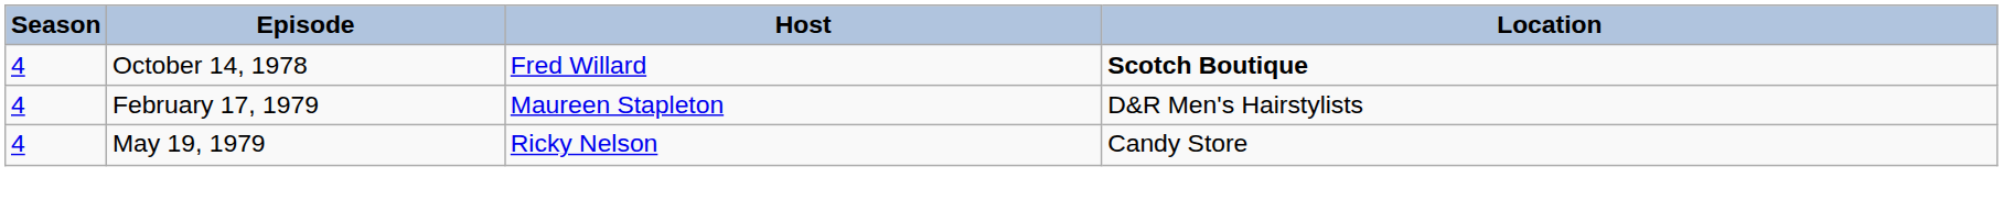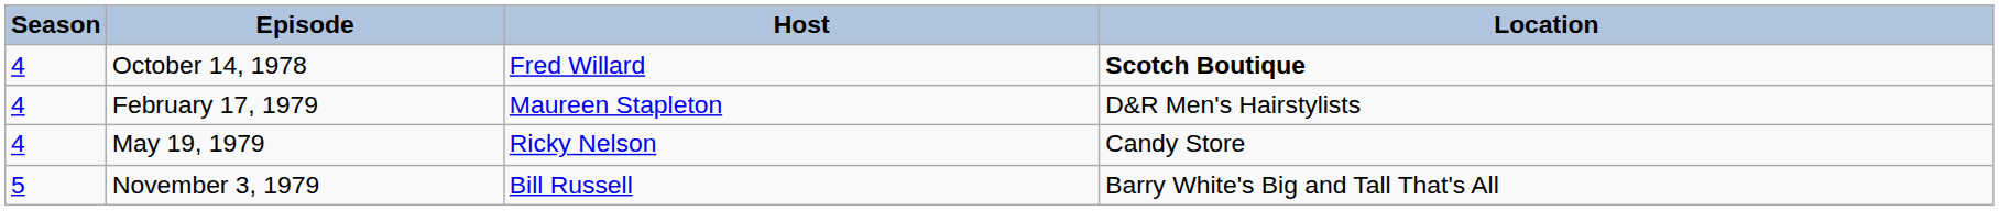 <table class="wikitable" style="width:100%;">
 <tr>
 <th style="background:#B0C4DE;" width="5%">Season</th>
 <th style="background:#B0C4DE;" width="20%">Episode</th>
 <th style="background:#B0C4DE;" width="30%">Host</th>
 <th style="background:#B0C4DE;" width="45%">Location</th>
 </tr>
 <tr>
 <td><a href='#'>4</a></td>
 <td>October 14, 1978</td>
 <td><a href='#'>Fred Willard</a></td>
 <td><strong>Scotch Boutique</strong></td>
 </tr>
 <tr>
 <td><a href='#'>4</a></td>
 <td>February 17, 1979</td>
 <td><a href='#'>Maureen Stapleton</a></td>
 <td>D&R Men's Hairstylists</td>
 </tr>
 <tr>
 <td><a href='#'>4</a></td>
 <td>May 19, 1979</td>
 <td><a href='#'>Ricky Nelson</a></td>
 <td>Candy Store</td>
 </tr>
+<tr>
+<td><a href='#'>5</a></td>
+<td>November 3, 1979</td>
+<td><a href='#'>Bill Russell</a></td>
+<td>Barry White's Big and Tall That's All</td>
+</tr>
 </table>
